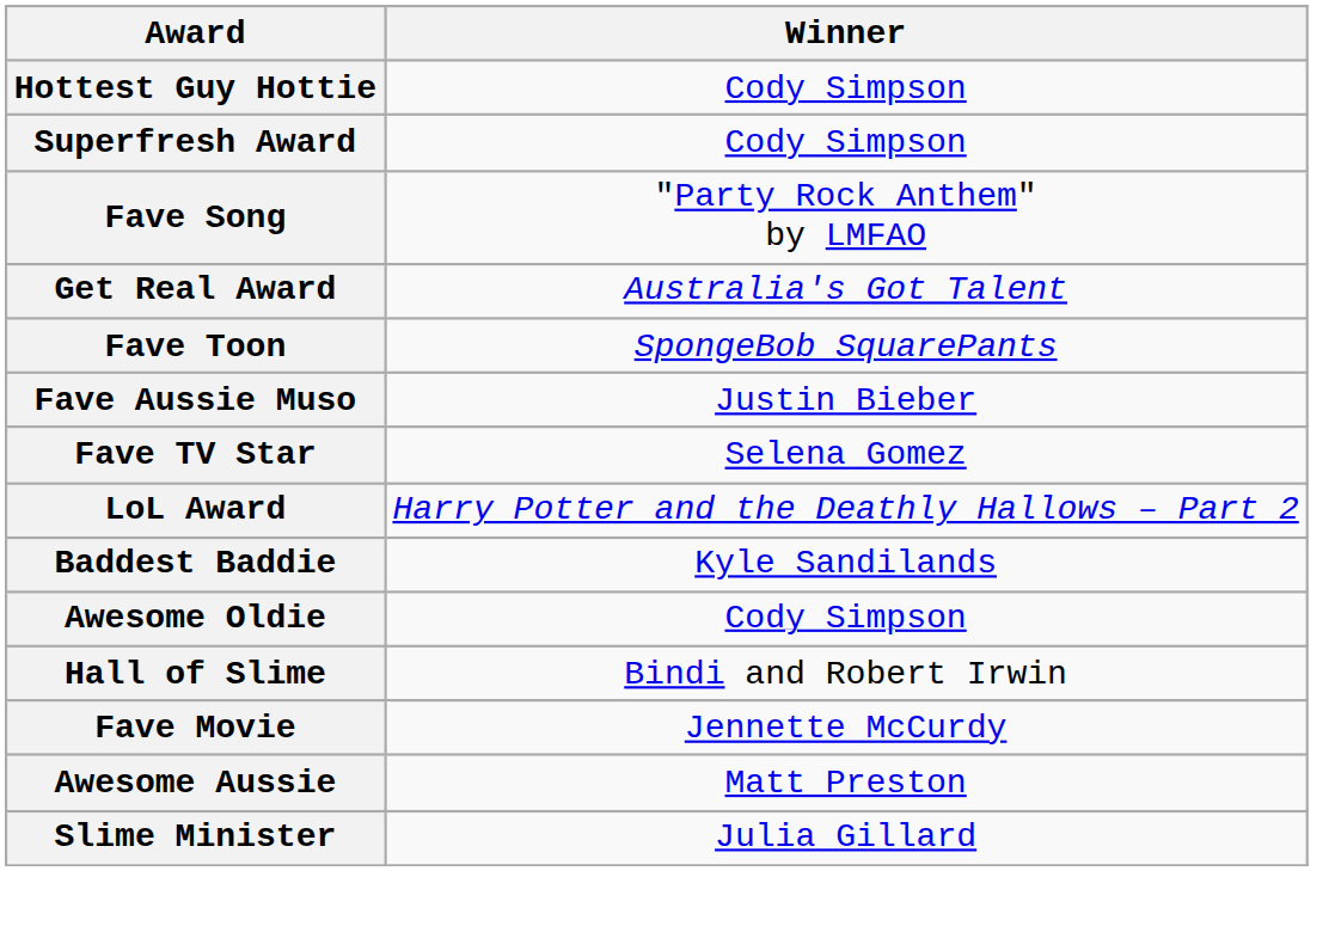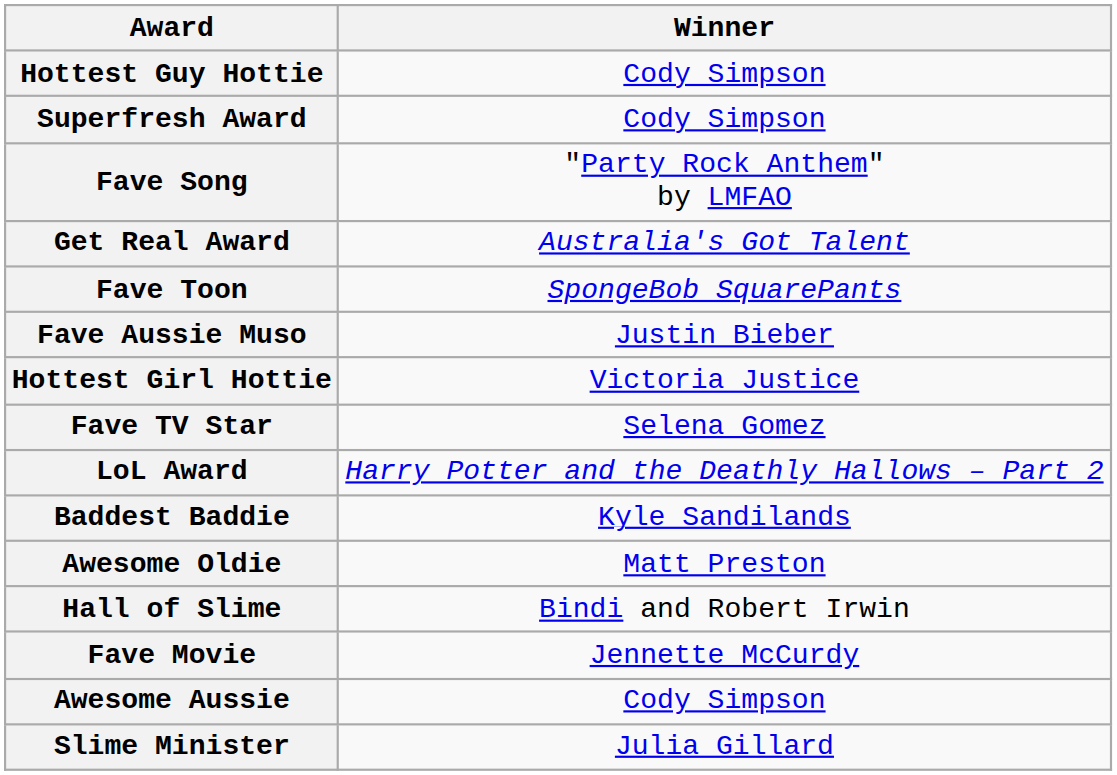 <table class="wikitable plainrowheaders" style="text-align: center;">
 <tr>
 <th scope="col">Award</th>
 <th scope="col">Winner</th>
 </tr>
 <tr>
 <th>Hottest Guy Hottie</th>
 <td><a href='#'>Cody Simpson</a></td>
 </tr>
 <tr>
 <th>Superfresh Award</th>
 <td><a href='#'>Cody Simpson</a></td>
 </tr>
 <tr>
 <th>Fave Song</th>
 <td>"<a href='#'>Party Rock Anthem</a>"<br>by <a href='#'>LMFAO</a></td>
 </tr>
 <tr>
 <th>Get Real Award</th>
 <td><em><a href='#'>Australia's Got Talent</a></em></td>
 </tr>
 <tr>
 <th>Fave Toon</th>
 <td><em><a href='#'>SpongeBob SquarePants</a></em></td>
 </tr>
 <tr>
 <th>Fave Aussie Muso</th>
 <td><a href='#'>Justin Bieber</a></td>
 </tr>
 <tr>
+<th>Hottest Girl Hottie</th>
+<td><a href='#'>Victoria Justice</a></td>
+</tr>
+<tr>
 <th>Fave TV Star</th>
 <td><a href='#'>Selena Gomez</a></td>
 </tr>
 <tr>
 <th>LoL Award</th>
 <td><em><a href='#'>Harry Potter and the Deathly Hallows – Part 2</a></em></td>
 </tr>
 <tr>
 <th>Baddest Baddie</th>
 <td><a href='#'>Kyle Sandilands</a></td>
 </tr>
 <tr>
 <th>Awesome Oldie</th>
-<td><a href='#'>Cody Simpson</a></td>
+<td><a href='#'>Matt Preston</a></td>
 </tr>
 <tr>
 <th>Hall of Slime</th>
 <td><a href='#'>Bindi</a> and Robert Irwin</td>
 </tr>
 <tr>
 <th>Fave Movie</th>
 <td><a href='#'>Jennette McCurdy</a></td>
 </tr>
 <tr>
 <th>Awesome Aussie</th>
-<td><a href='#'>Matt Preston</a></td>
+<td><a href='#'>Cody Simpson</a></td>
 </tr>
 <tr>
 <th>Slime Minister</th>
 <td><a href='#'>Julia Gillard</a></td>
 </tr>
 </table>
